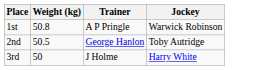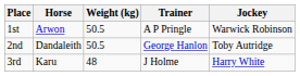 <table class="wikitable sortable">
 <tr>
 <th>Place</th>
+<th>Horse</th>
 <th>Weight (kg)</th>
 <th>Trainer</th>
 <th>Jockey</th>
 </tr>
 <tr>
 <td>1st</td>
-<td>50.8</td>
+<td><a href='#'>Arwon</a></td>
+<td>50.5</td>
 <td>A P Pringle</td>
 <td>Warwick Robinson</td>
 </tr>
 <tr>
 <td>2nd</td>
+<td>Dandaleith</td>
 <td>50.5</td>
 <td><a href='#'>George Hanlon</a></td>
 <td>Toby Autridge</td>
 </tr>
 <tr>
 <td>3rd</td>
-<td>50</td>
+<td>Karu</td>
+<td>48</td>
 <td>J Holme</td>
 <td><a href='#'>Harry White</a></td>
 </tr>
 </table>
